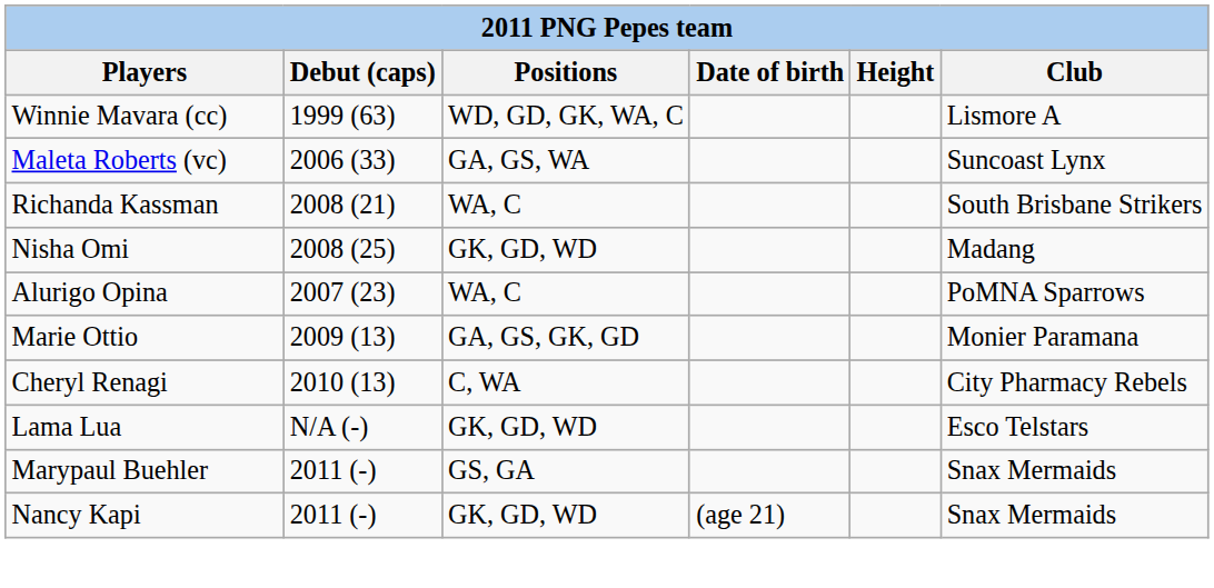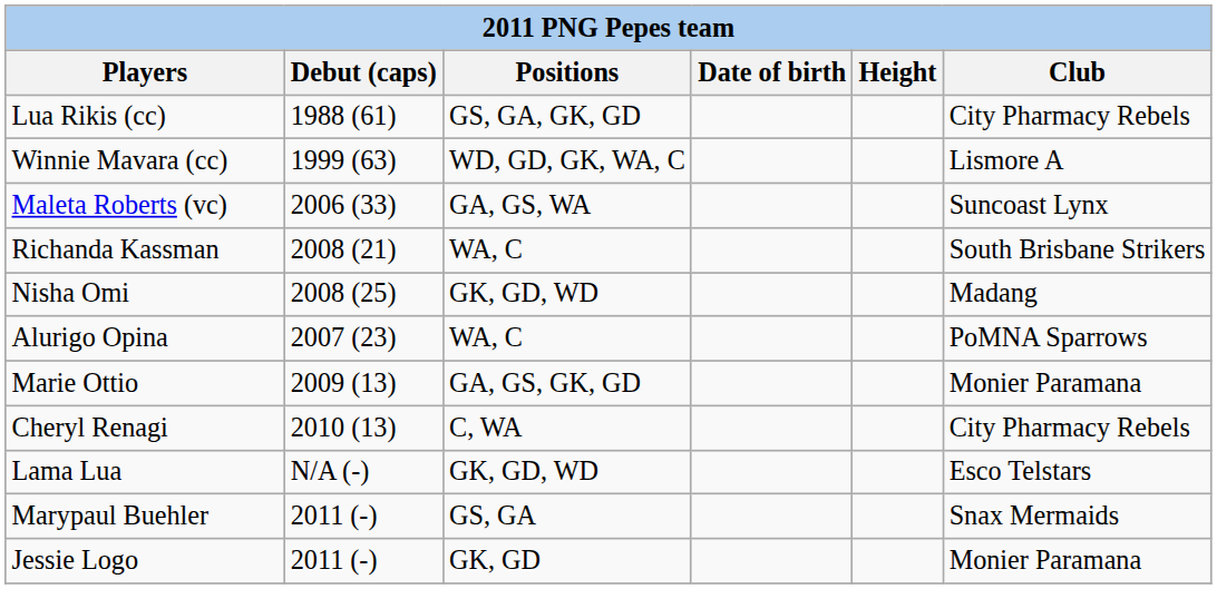 <table class=wikitable style=font-size:90%>
 <tr>
 <td colspan=6 bgcolor=#ABCDEF align=center><strong>2011 PNG Pepes team</strong></td>
 </tr>
 <tr>
 <th>Players</th>
 <th>Debut (caps)</th>
 <th>Positions</th>
 <th>Date of birth</th>
 <th>Height</th>
 <th>Club</th>
+</tr>
+<tr>
+<td>Lua Rikis (cc)</td>
+<td>1988 (61)</td>
+<td>GS, GA, GK, GD</td>
+<td></td>
+<td></td>
+<td>City Pharmacy Rebels</td>
 </tr>
 <tr>
 <td>Winnie Mavara (cc)</td>
 <td>1999 (63)</td>
 <td>WD, GD, GK, WA, C</td>
 <td></td>
 <td></td>
 <td>Lismore A</td>
 </tr>
 <tr>
 <td style=padding-right:30px><a href='#'>Maleta Roberts</a> (vc)</td>
 <td>2006 (33)</td>
 <td>GA, GS, WA</td>
 <td></td>
 <td></td>
 <td>Suncoast Lynx</td>
 </tr>
 <tr>
 <td>Richanda Kassman</td>
 <td>2008 (21)</td>
 <td>WA, C</td>
 <td></td>
 <td></td>
 <td>South Brisbane Strikers</td>
 </tr>
 <tr>
 <td>Nisha Omi</td>
 <td>2008 (25)</td>
 <td>GK, GD, WD</td>
 <td></td>
 <td></td>
 <td>Madang</td>
 </tr>
 <tr>
 <td>Alurigo Opina</td>
 <td>2007 (23)</td>
 <td>WA, C</td>
 <td></td>
 <td></td>
 <td>PoMNA Sparrows</td>
 </tr>
 <tr>
 <td>Marie Ottio</td>
 <td>2009 (13)</td>
 <td>GA, GS, GK, GD</td>
 <td></td>
 <td></td>
 <td>Monier Paramana</td>
 </tr>
 <tr>
 <td>Cheryl Renagi</td>
 <td>2010 (13)</td>
 <td>C, WA</td>
 <td></td>
 <td></td>
 <td>City Pharmacy Rebels</td>
 </tr>
 <tr>
 <td>Lama Lua</td>
 <td>N/A (-)</td>
 <td>GK, GD, WD</td>
 <td></td>
 <td></td>
 <td>Esco Telstars</td>
 </tr>
 <tr>
 <td>Marypaul Buehler</td>
 <td>2011 (-)</td>
 <td>GS, GA</td>
 <td></td>
 <td></td>
 <td>Snax Mermaids</td>
 </tr>
 <tr>
-<td>Nancy Kapi</td>
+<td>Jessie Logo</td>
 <td>2011 (-)</td>
-<td>GK, GD, WD</td>
-<td>(age 21)</td>
+<td>GK, GD</td>
 <td></td>
-<td>Snax Mermaids</td>
+<td></td>
+<td>Monier Paramana</td>
 </tr>
 </table>
